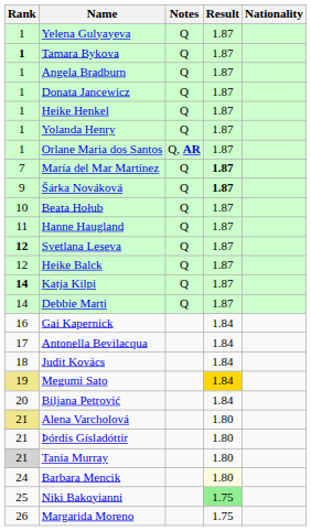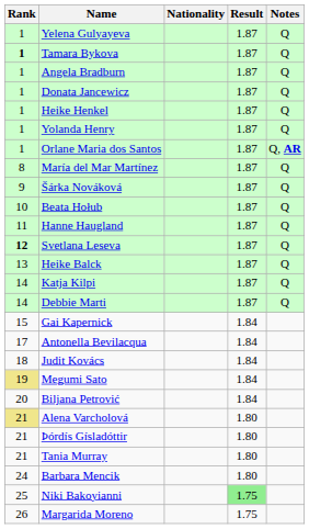 <table class="wikitable sortable" style="text-align:center">
 <tr>
 <th>Rank</th>
 <th>Name</th>
+<th>Nationality</th>
+<th>Result</th>
 <th>Notes</th>
-<th>Result</th>
-<th>Nationality</th>
 </tr>
 <tr bgcolor=ccffcc>
 <td>1</td>
 <td align="left"><a href='#'>Yelena Gulyayeva</a></td>
+<td align=left></td>
+<td>1.87</td>
 <td>Q</td>
-<td>1.87</td>
-<td align=left></td>
 </tr>
 <tr bgcolor=ccffcc>
 <td><strong>1</strong></td>
 <td align="left"><a href='#'>Tamara Bykova</a></td>
+<td align=left></td>
+<td>1.87</td>
 <td>Q</td>
-<td>1.87</td>
-<td align=left></td>
 </tr>
 <tr bgcolor=ccffcc>
 <td>1</td>
 <td align="left"><a href='#'>Angela Bradburn</a></td>
+<td align=left></td>
+<td>1.87</td>
 <td>Q</td>
-<td>1.87</td>
-<td align=left></td>
 </tr>
 <tr bgcolor=ccffcc>
 <td>1</td>
 <td align="left"><a href='#'>Donata Jancewicz</a></td>
+<td align=left></td>
+<td>1.87</td>
 <td>Q</td>
-<td>1.87</td>
-<td align=left></td>
 </tr>
 <tr bgcolor=ccffcc>
 <td>1</td>
 <td align="left"><a href='#'>Heike Henkel</a></td>
+<td align=left></td>
+<td>1.87</td>
 <td>Q</td>
-<td>1.87</td>
-<td align=left></td>
 </tr>
 <tr bgcolor=ccffcc>
 <td>1</td>
 <td align="left"><a href='#'>Yolanda Henry</a></td>
+<td align=left></td>
+<td>1.87</td>
 <td>Q</td>
-<td>1.87</td>
-<td align=left></td>
 </tr>
 <tr bgcolor=ccffcc>
 <td>1</td>
 <td align="left"><a href='#'>Orlane Maria dos Santos</a></td>
+<td align=left></td>
+<td>1.87</td>
 <td>Q, <strong><a href='#'>AR</a></strong></td>
-<td>1.87</td>
-<td align=left></td>
 </tr>
 <tr bgcolor=ccffcc>
-<td>7</td>
+<td>8</td>
 <td align="left"><a href='#'>María del Mar Martínez</a></td>
+<td align=left></td>
+<td>1.87</td>
 <td>Q</td>
-<td><strong>1.87</strong></td>
-<td align=left></td>
 </tr>
 <tr bgcolor=ccffcc>
 <td>9</td>
 <td align="left"><a href='#'>Šárka Nováková</a></td>
+<td align=left></td>
+<td>1.87</td>
 <td>Q</td>
-<td><strong>1.87</strong></td>
-<td align=left></td>
 </tr>
 <tr bgcolor=ccffcc>
 <td>10</td>
 <td align="left"><a href='#'>Beata Hołub</a></td>
+<td align=left></td>
+<td>1.87</td>
 <td>Q</td>
-<td>1.87</td>
-<td align=left></td>
 </tr>
 <tr bgcolor=ccffcc>
 <td>11</td>
 <td align="left"><a href='#'>Hanne Haugland</a></td>
+<td align=left></td>
+<td>1.87</td>
 <td>Q</td>
-<td>1.87</td>
-<td align=left></td>
 </tr>
 <tr bgcolor=ccffcc>
 <td><strong>12</strong></td>
 <td align="left"><a href='#'>Svetlana Leseva</a></td>
+<td align=left></td>
+<td>1.87</td>
 <td>Q</td>
-<td>1.87</td>
-<td align=left></td>
 </tr>
 <tr bgcolor=ccffcc>
-<td>12</td>
+<td>13</td>
 <td align="left"><a href='#'>Heike Balck</a></td>
+<td align=left></td>
+<td>1.87</td>
 <td>Q</td>
-<td>1.87</td>
-<td align=left></td>
 </tr>
 <tr bgcolor=ccffcc>
-<td><strong>14</strong></td>
+<td>14</td>
 <td align="left"><a href='#'>Katja Kilpi</a></td>
+<td align=left></td>
+<td>1.87</td>
 <td>Q</td>
-<td>1.87</td>
-<td align=left></td>
 </tr>
 <tr bgcolor=ccffcc>
 <td>14</td>
 <td align="left"><a href='#'>Debbie Marti</a></td>
+<td align=left></td>
+<td>1.87</td>
 <td>Q</td>
-<td>1.87</td>
-<td align=left></td>
 </tr>
 <tr>
-<td>16</td>
+<td>15</td>
 <td align="left"><a href='#'>Gai Kapernick</a></td>
+<td align=left></td>
+<td>1.84</td>
 <td></td>
-<td>1.84</td>
-<td align=left></td>
 </tr>
 <tr>
 <td>17</td>
 <td align="left"><a href='#'>Antonella Bevilacqua</a></td>
+<td align=left></td>
+<td>1.84</td>
 <td></td>
-<td>1.84</td>
-<td align=left></td>
 </tr>
 <tr>
 <td>18</td>
 <td align="left"><a href='#'>Judit Kovács</a></td>
+<td align=left></td>
+<td>1.84</td>
 <td></td>
-<td>1.84</td>
-<td align=left></td>
 </tr>
 <tr>
 <td style="background: khaki;">19</td>
 <td align="left"><a href='#'>Megumi Sato</a></td>
+<td align=left></td>
+<td>1.84</td>
 <td></td>
-<td style="background: gold;">1.84</td>
-<td align=left></td>
 </tr>
 <tr>
 <td>20</td>
 <td align="left"><a href='#'>Biljana Petrović</a></td>
+<td align=left></td>
+<td>1.84</td>
 <td></td>
-<td>1.84</td>
-<td align=left></td>
 </tr>
 <tr>
 <td style="background: khaki;">21</td>
 <td align="left"><a href='#'>Alena Varcholová</a></td>
+<td align=left></td>
+<td>1.80</td>
 <td></td>
-<td>1.80</td>
-<td align=left></td>
 </tr>
 <tr>
 <td>21</td>
 <td align="left"><a href='#'>Þórdís Gísladóttir</a></td>
+<td align=left></td>
+<td>1.80</td>
 <td></td>
-<td>1.80</td>
-<td align=left></td>
 </tr>
 <tr>
-<td style="background: lightgrey;">21</td>
+<td>21</td>
 <td align="left"><a href='#'>Tania Murray</a></td>
+<td align=left></td>
+<td>1.80</td>
 <td></td>
-<td>1.80</td>
-<td align=left></td>
 </tr>
 <tr>
 <td>24</td>
 <td align="left"><a href='#'>Barbara Mencik</a></td>
+<td align=left></td>
+<td>1.80</td>
 <td></td>
-<td style="background: lightyellow;">1.80</td>
-<td align=left></td>
 </tr>
 <tr>
 <td>25</td>
 <td align="left"><a href='#'>Niki Bakoyianni</a></td>
+<td align=left></td>
+<td style="background: lightgreen;">1.75</td>
 <td></td>
-<td style="background: lightgreen;">1.75</td>
-<td align=left></td>
 </tr>
 <tr>
 <td>26</td>
 <td align="left"><a href='#'>Margarida Moreno</a></td>
+<td align=left></td>
+<td>1.75</td>
 <td></td>
-<td>1.75</td>
-<td align=left></td>
 </tr>
 </table>
